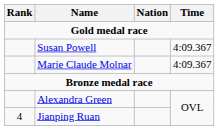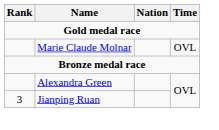 <table class="wikitable" style="text-align:center">
 <tr>
 <th>Rank</th>
 <th>Name</th>
 <th>Nation</th>
 <th>Time</th>
 </tr>
 <tr>
 <td colspan=4><strong>Gold medal race</strong></td>
 </tr>
 <tr>
 <td></td>
-<td align=left><a href='#'>Susan Powell</a></td>
-<td align=left></td>
-<td>4:09.367</td>
-</tr>
-<tr>
-<td></td>
 <td align=left><a href='#'>Marie Claude Molnar</a></td>
 <td align=left></td>
-<td>4:09.367</td>
+<td>OVL</td>
 </tr>
 <tr>
 <td colspan=4><strong>Bronze medal race</strong></td>
 </tr>
 <tr>
 <td></td>
 <td align=left><a href='#'>Alexandra Green</a></td>
 <td align=left></td>
 <td rowspan=2>OVL</td>
 </tr>
 <tr>
-<td>4</td>
+<td>3</td>
 <td align=left><a href='#'>Jianping Ruan</a></td>
 <td align=left></td>
 </tr>
 </table>
